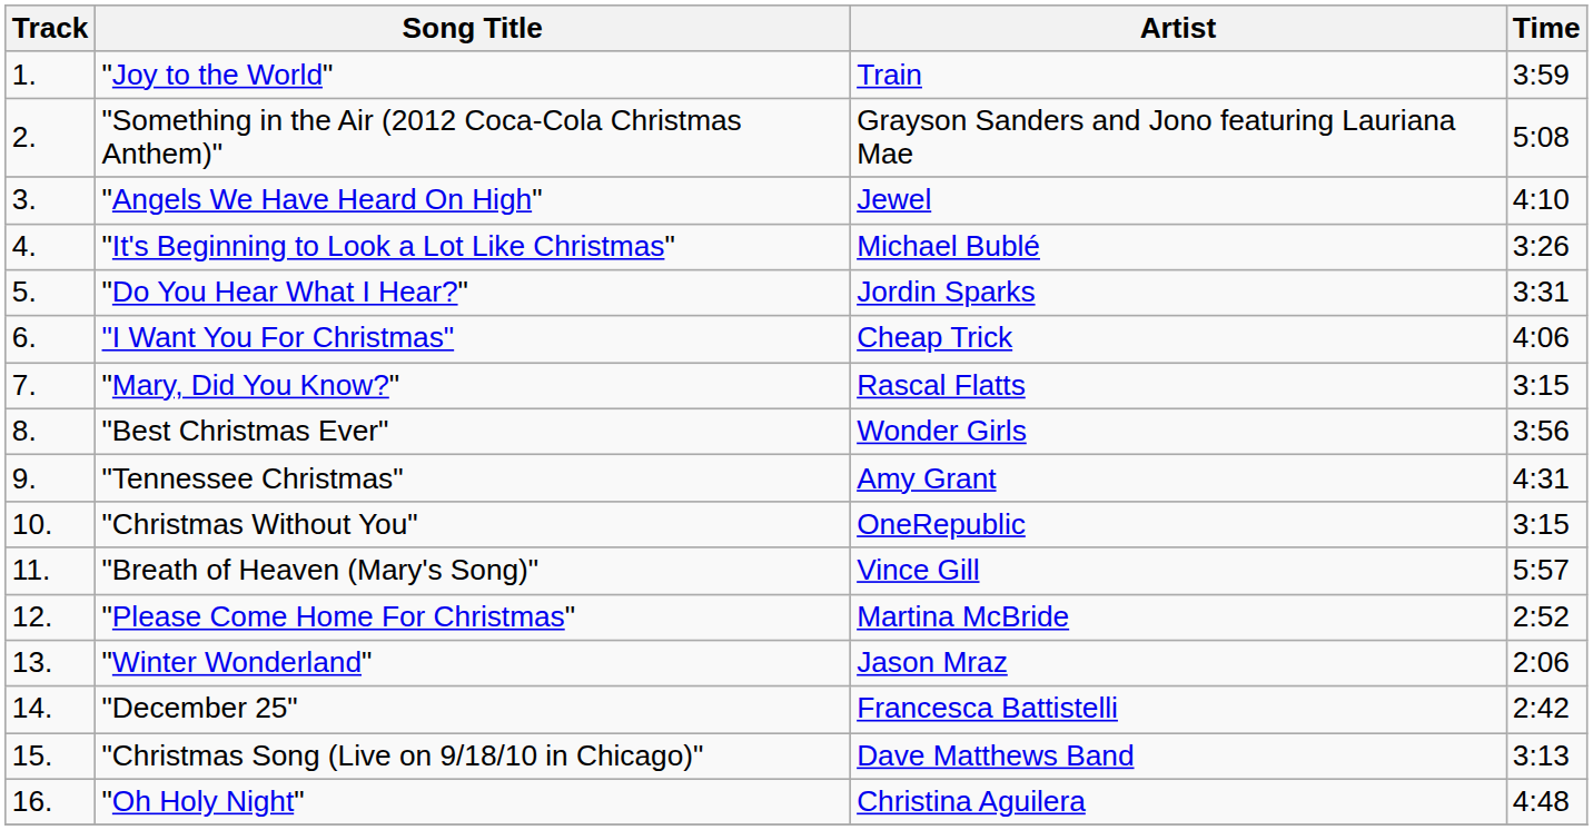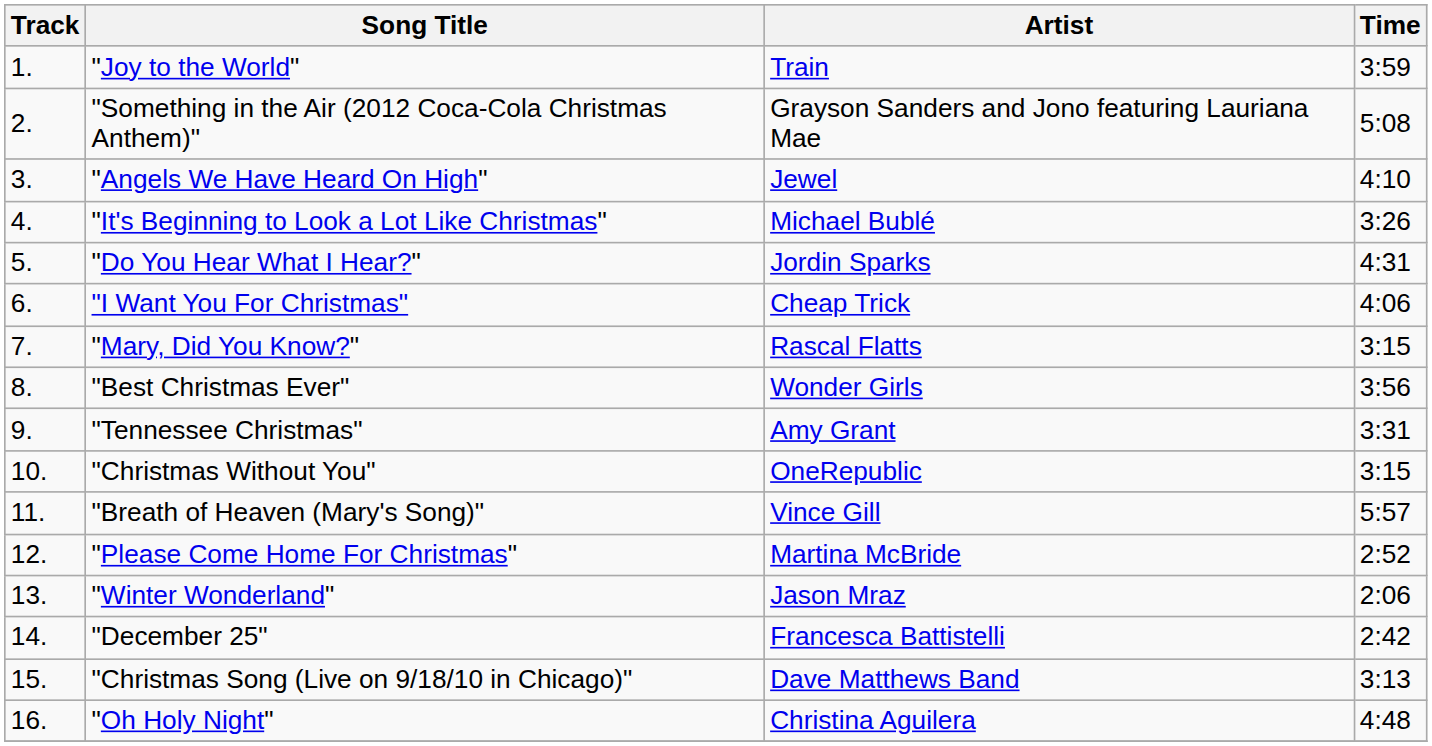 <table class="wikitable">
 <tr>
 <th>Track</th>
 <th>Song Title</th>
 <th>Artist</th>
 <th>Time</th>
 </tr>
 <tr>
 <td>1.</td>
 <td>"<a href='#'>Joy to the World</a>"</td>
 <td><a href='#'>Train</a></td>
 <td>3:59</td>
 </tr>
 <tr>
 <td>2.</td>
 <td>"Something in the Air (2012 Coca-Cola Christmas Anthem)"</td>
 <td>Grayson Sanders and Jono featuring Lauriana Mae</td>
 <td>5:08</td>
 </tr>
 <tr>
 <td>3.</td>
 <td>"<a href='#'>Angels We Have Heard On High</a>"</td>
 <td><a href='#'>Jewel</a></td>
 <td>4:10</td>
 </tr>
 <tr>
 <td>4.</td>
 <td>"<a href='#'>It's Beginning to Look a Lot Like Christmas</a>"</td>
 <td><a href='#'>Michael Bublé</a></td>
 <td>3:26</td>
 </tr>
 <tr>
 <td>5.</td>
 <td>"<a href='#'>Do You Hear What I Hear?</a>"</td>
 <td><a href='#'>Jordin Sparks</a></td>
-<td>3:31</td>
+<td>4:31</td>
 </tr>
 <tr>
 <td>6.</td>
 <td><a href='#'>"I Want You For Christmas"</a></td>
 <td><a href='#'>Cheap Trick</a></td>
 <td>4:06</td>
 </tr>
 <tr>
 <td>7.</td>
 <td>"<a href='#'>Mary, Did You Know?</a>"</td>
 <td><a href='#'>Rascal Flatts</a></td>
 <td>3:15</td>
 </tr>
 <tr>
 <td>8.</td>
 <td>"Best Christmas Ever"</td>
 <td><a href='#'>Wonder Girls</a></td>
 <td>3:56</td>
 </tr>
 <tr>
 <td>9.</td>
 <td>"Tennessee Christmas"</td>
 <td><a href='#'>Amy Grant</a></td>
-<td>4:31</td>
+<td>3:31</td>
 </tr>
 <tr>
 <td>10.</td>
 <td>"Christmas Without You"</td>
 <td><a href='#'>OneRepublic</a></td>
 <td>3:15</td>
 </tr>
 <tr>
 <td>11.</td>
 <td>"Breath of Heaven (Mary's Song)"</td>
 <td><a href='#'>Vince Gill</a></td>
 <td>5:57</td>
 </tr>
 <tr>
 <td>12.</td>
 <td>"<a href='#'>Please Come Home For Christmas</a>"</td>
 <td><a href='#'>Martina McBride</a></td>
 <td>2:52</td>
 </tr>
 <tr>
 <td>13.</td>
 <td>"<a href='#'>Winter Wonderland</a>"</td>
 <td><a href='#'>Jason Mraz</a></td>
 <td>2:06</td>
 </tr>
 <tr>
 <td>14.</td>
 <td>"December 25"</td>
 <td><a href='#'>Francesca Battistelli</a></td>
 <td>2:42</td>
 </tr>
 <tr>
 <td>15.</td>
 <td>"Christmas Song (Live on 9/18/10 in Chicago)"</td>
 <td><a href='#'>Dave Matthews Band</a></td>
 <td>3:13</td>
 </tr>
 <tr>
 <td>16.</td>
 <td>"<a href='#'>Oh Holy Night</a>"</td>
 <td><a href='#'>Christina Aguilera</a></td>
 <td>4:48</td>
 </tr>
 <tr>
 </tr>
 </table>
